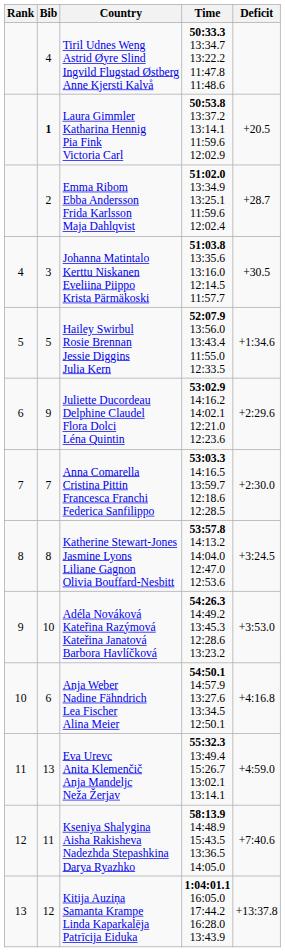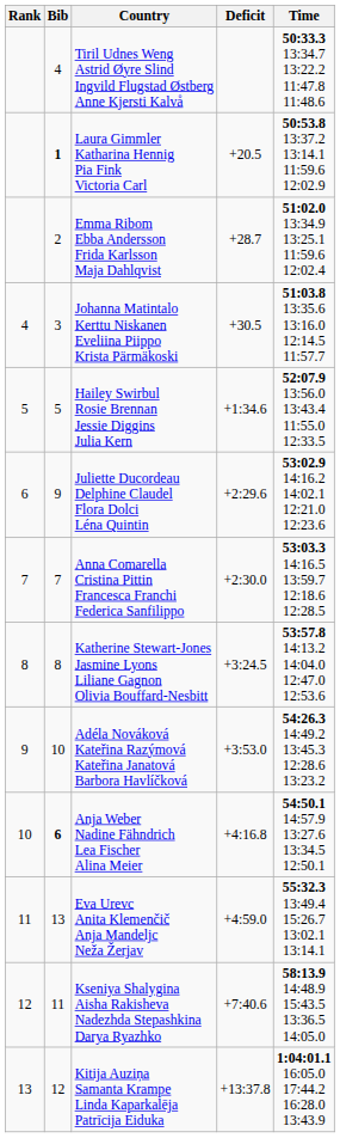 <table class="wikitable sortable" style="text-align:center">
 <tr>
 <th>Rank</th>
 <th>Bib</th>
 <th>Country</th>
+<th>Deficit</th>
 <th>Time</th>
-<th>Deficit</th>
 </tr>
 <tr>
 <td></td>
 <td>4</td>
 <td align=left><br><a href='#'>Tiril Udnes Weng</a><br><a href='#'>Astrid Øyre Slind</a><br><a href='#'>Ingvild Flugstad Østberg</a><br><a href='#'>Anne Kjersti Kalvå</a></td>
+<td></td>
 <td><strong>50:33.3</strong><br>13:34.7<br>13:22.2<br>11:47.8<br>11:48.6</td>
-<td></td>
 </tr>
 <tr>
 <td></td>
 <td><strong>1</strong></td>
 <td align=left><br><a href='#'>Laura Gimmler</a><br><a href='#'>Katharina Hennig</a><br><a href='#'>Pia Fink</a><br><a href='#'>Victoria Carl</a></td>
+<td>+20.5</td>
 <td><strong>50:53.8</strong><br>13:37.2<br>13:14.1<br>11:59.6<br>12:02.9</td>
-<td>+20.5</td>
 </tr>
 <tr>
 <td></td>
 <td>2</td>
 <td align=left><br><a href='#'>Emma Ribom</a><br><a href='#'>Ebba Andersson</a><br><a href='#'>Frida Karlsson</a><br><a href='#'>Maja Dahlqvist</a></td>
+<td>+28.7</td>
 <td><strong>51:02.0</strong><br>13:34.9<br>13:25.1<br>11:59.6<br>12:02.4</td>
-<td>+28.7</td>
 </tr>
 <tr>
 <td>4</td>
 <td>3</td>
 <td align=left><br><a href='#'>Johanna Matintalo</a><br><a href='#'>Kerttu Niskanen</a><br><a href='#'>Eveliina Piippo</a><br><a href='#'>Krista Pärmäkoski</a></td>
+<td>+30.5</td>
 <td><strong>51:03.8</strong><br>13:35.6<br>13:16.0<br>12:14.5<br>11:57.7</td>
-<td>+30.5</td>
 </tr>
 <tr>
 <td>5</td>
 <td>5</td>
 <td align=left><br><a href='#'>Hailey Swirbul</a><br><a href='#'>Rosie Brennan</a><br><a href='#'>Jessie Diggins</a><br><a href='#'>Julia Kern</a></td>
+<td>+1:34.6</td>
 <td><strong>52:07.9</strong><br>13:56.0<br>13:43.4<br>11:55.0<br>12:33.5</td>
-<td>+1:34.6</td>
 </tr>
 <tr>
 <td>6</td>
 <td>9</td>
 <td align=left><br><a href='#'>Juliette Ducordeau</a><br><a href='#'>Delphine Claudel</a><br><a href='#'>Flora Dolci</a><br><a href='#'>Léna Quintin</a></td>
+<td>+2:29.6</td>
 <td><strong>53:02.9</strong><br>14:16.2<br>14:02.1<br>12:21.0<br>12:23.6</td>
-<td>+2:29.6</td>
 </tr>
 <tr>
 <td>7</td>
 <td>7</td>
 <td align=left><br><a href='#'>Anna Comarella</a><br><a href='#'>Cristina Pittin</a><br><a href='#'>Francesca Franchi</a><br><a href='#'>Federica Sanfilippo</a></td>
+<td>+2:30.0</td>
 <td><strong>53:03.3</strong><br>14:16.5<br>13:59.7<br>12:18.6<br>12:28.5</td>
-<td>+2:30.0</td>
 </tr>
 <tr>
 <td>8</td>
 <td>8</td>
 <td align=left><br><a href='#'>Katherine Stewart-Jones</a><br><a href='#'>Jasmine Lyons</a><br><a href='#'>Liliane Gagnon</a><br><a href='#'>Olivia Bouffard-Nesbitt</a></td>
+<td>+3:24.5</td>
 <td><strong>53:57.8</strong><br>14:13.2<br>14:04.0<br>12:47.0<br>12:53.6</td>
-<td>+3:24.5</td>
 </tr>
 <tr>
 <td>9</td>
 <td>10</td>
 <td align=left><br><a href='#'>Adéla Nováková</a><br><a href='#'>Kateřina Razýmová</a><br><a href='#'>Kateřina Janatová</a><br><a href='#'>Barbora Havlíčková</a></td>
+<td>+3:53.0</td>
 <td><strong>54:26.3</strong><br>14:49.2<br>13:45.3<br>12:28.6<br>13:23.2</td>
-<td>+3:53.0</td>
 </tr>
 <tr>
 <td>10</td>
-<td>6</td>
+<td><strong>6</strong></td>
 <td align=left><br><a href='#'>Anja Weber</a><br><a href='#'>Nadine Fähndrich</a><br><a href='#'>Lea Fischer</a><br><a href='#'>Alina Meier</a></td>
+<td>+4:16.8</td>
 <td><strong>54:50.1</strong><br>14:57.9<br>13:27.6<br>13:34.5<br>12:50.1</td>
-<td>+4:16.8</td>
 </tr>
 <tr>
 <td>11</td>
 <td>13</td>
 <td align=left><br><a href='#'>Eva Urevc</a><br><a href='#'>Anita Klemenčič</a><br><a href='#'>Anja Mandeljc</a><br><a href='#'>Neža Žerjav</a></td>
+<td>+4:59.0</td>
 <td><strong>55:32.3</strong><br>13:49.4<br>15:26.7<br>13:02.1<br>13:14.1</td>
-<td>+4:59.0</td>
 </tr>
 <tr>
 <td>12</td>
 <td>11</td>
 <td align=left><br><a href='#'>Kseniya Shalygina</a><br><a href='#'>Aisha Rakisheva</a><br><a href='#'>Nadezhda Stepashkina</a><br><a href='#'>Darya Ryazhko</a></td>
+<td>+7:40.6</td>
 <td><strong>58:13.9</strong><br>14:48.9<br>15:43.5<br>13:36.5<br>14:05.0</td>
-<td>+7:40.6</td>
 </tr>
 <tr>
 <td>13</td>
 <td>12</td>
 <td align=left><br><a href='#'>Kitija Auziņa</a><br><a href='#'>Samanta Krampe</a><br><a href='#'>Linda Kaparkalēja</a><br><a href='#'>Patrīcija Eiduka</a></td>
+<td>+13:37.8</td>
 <td><strong>1:04:01.1</strong><br>16:05.0<br>17:44.2<br>16:28.0<br>13:43.9</td>
-<td>+13:37.8</td>
 </tr>
 </table>
